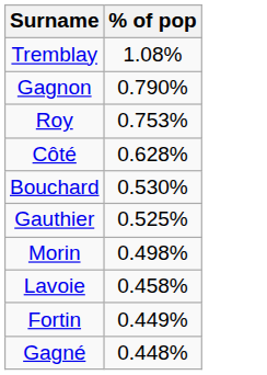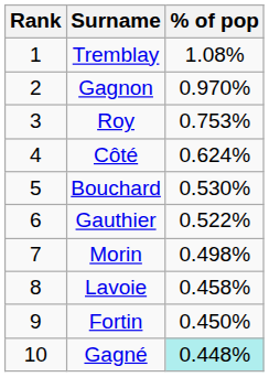 <table class="wikitable sortable" style="text-align: center">
 <tr>
+<th>Rank</th>
 <th>Surname</th>
 <th>% of pop</th>
 </tr>
 <tr>
+<td>1</td>
 <td><a href='#'>Tremblay</a></td>
 <td>1.08%</td>
 </tr>
 <tr>
+<td>2</td>
 <td><a href='#'>Gagnon</a></td>
-<td>0.790%</td>
+<td>0.970%</td>
 </tr>
 <tr>
+<td>3</td>
 <td><a href='#'>Roy</a></td>
 <td>0.753%</td>
 </tr>
 <tr>
+<td>4</td>
 <td><a href='#'>Côté</a></td>
-<td>0.628%</td>
+<td>0.624%</td>
 </tr>
 <tr>
+<td>5</td>
 <td><a href='#'>Bouchard</a></td>
 <td>0.530%</td>
 </tr>
 <tr>
+<td>6</td>
 <td><a href='#'>Gauthier</a></td>
-<td>0.525%</td>
+<td>0.522%</td>
 </tr>
 <tr>
+<td>7</td>
 <td><a href='#'>Morin</a></td>
 <td>0.498%</td>
 </tr>
 <tr>
+<td>8</td>
 <td><a href='#'>Lavoie</a></td>
 <td>0.458%</td>
 </tr>
 <tr>
+<td>9</td>
 <td><a href='#'>Fortin</a></td>
-<td>0.449%</td>
+<td>0.450%</td>
 </tr>
 <tr>
+<td>10</td>
 <td><a href='#'>Gagné</a></td>
-<td>0.448%</td>
+<td style="background: paleturquoise;">0.448%</td>
 </tr>
 </table>
